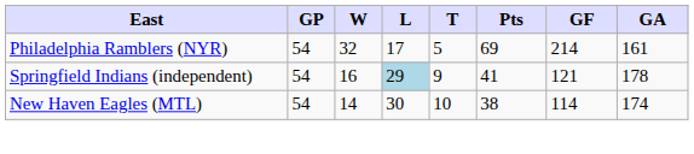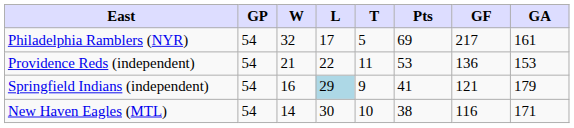 <table class="wikitable">
 <tr>
 <th style="background:#ddf; width:30%;">East</th>
 <th style="background:#ddf; width:5%;">GP</th>
 <th style="background:#ddf; width:5%;">W</th>
 <th style="background:#ddf; width:5%;">L</th>
 <th style="background:#ddf; width:5%;">T</th>
 <th style="background:#ddf; width:7.5%;">Pts</th>
 <th style="background:#ddf; width:7.5%;">GF</th>
 <th style="background:#ddf; width:7.5%;">GA</th>
 </tr>
 <tr>
 <td><a href='#'>Philadelphia Ramblers</a> (<a href='#'>NYR</a>)</td>
 <td>54</td>
 <td>32</td>
 <td>17</td>
 <td>5</td>
 <td>69</td>
-<td>214</td>
+<td>217</td>
 <td>161</td>
+</tr>
+<tr>
+<td><a href='#'>Providence Reds</a> (independent)</td>
+<td>54</td>
+<td>21</td>
+<td>22</td>
+<td>11</td>
+<td>53</td>
+<td>136</td>
+<td>153</td>
 </tr>
 <tr>
 <td><a href='#'>Springfield Indians</a> (independent)</td>
 <td>54</td>
 <td>16</td>
 <td style="background: lightblue;">29</td>
 <td>9</td>
 <td>41</td>
 <td>121</td>
-<td>178</td>
+<td>179</td>
 </tr>
 <tr>
 <td><a href='#'>New Haven Eagles</a> (<a href='#'>MTL</a>)</td>
 <td>54</td>
 <td>14</td>
 <td>30</td>
 <td>10</td>
 <td>38</td>
-<td>114</td>
-<td>174</td>
+<td>116</td>
+<td>171</td>
 </tr>
 </table>
